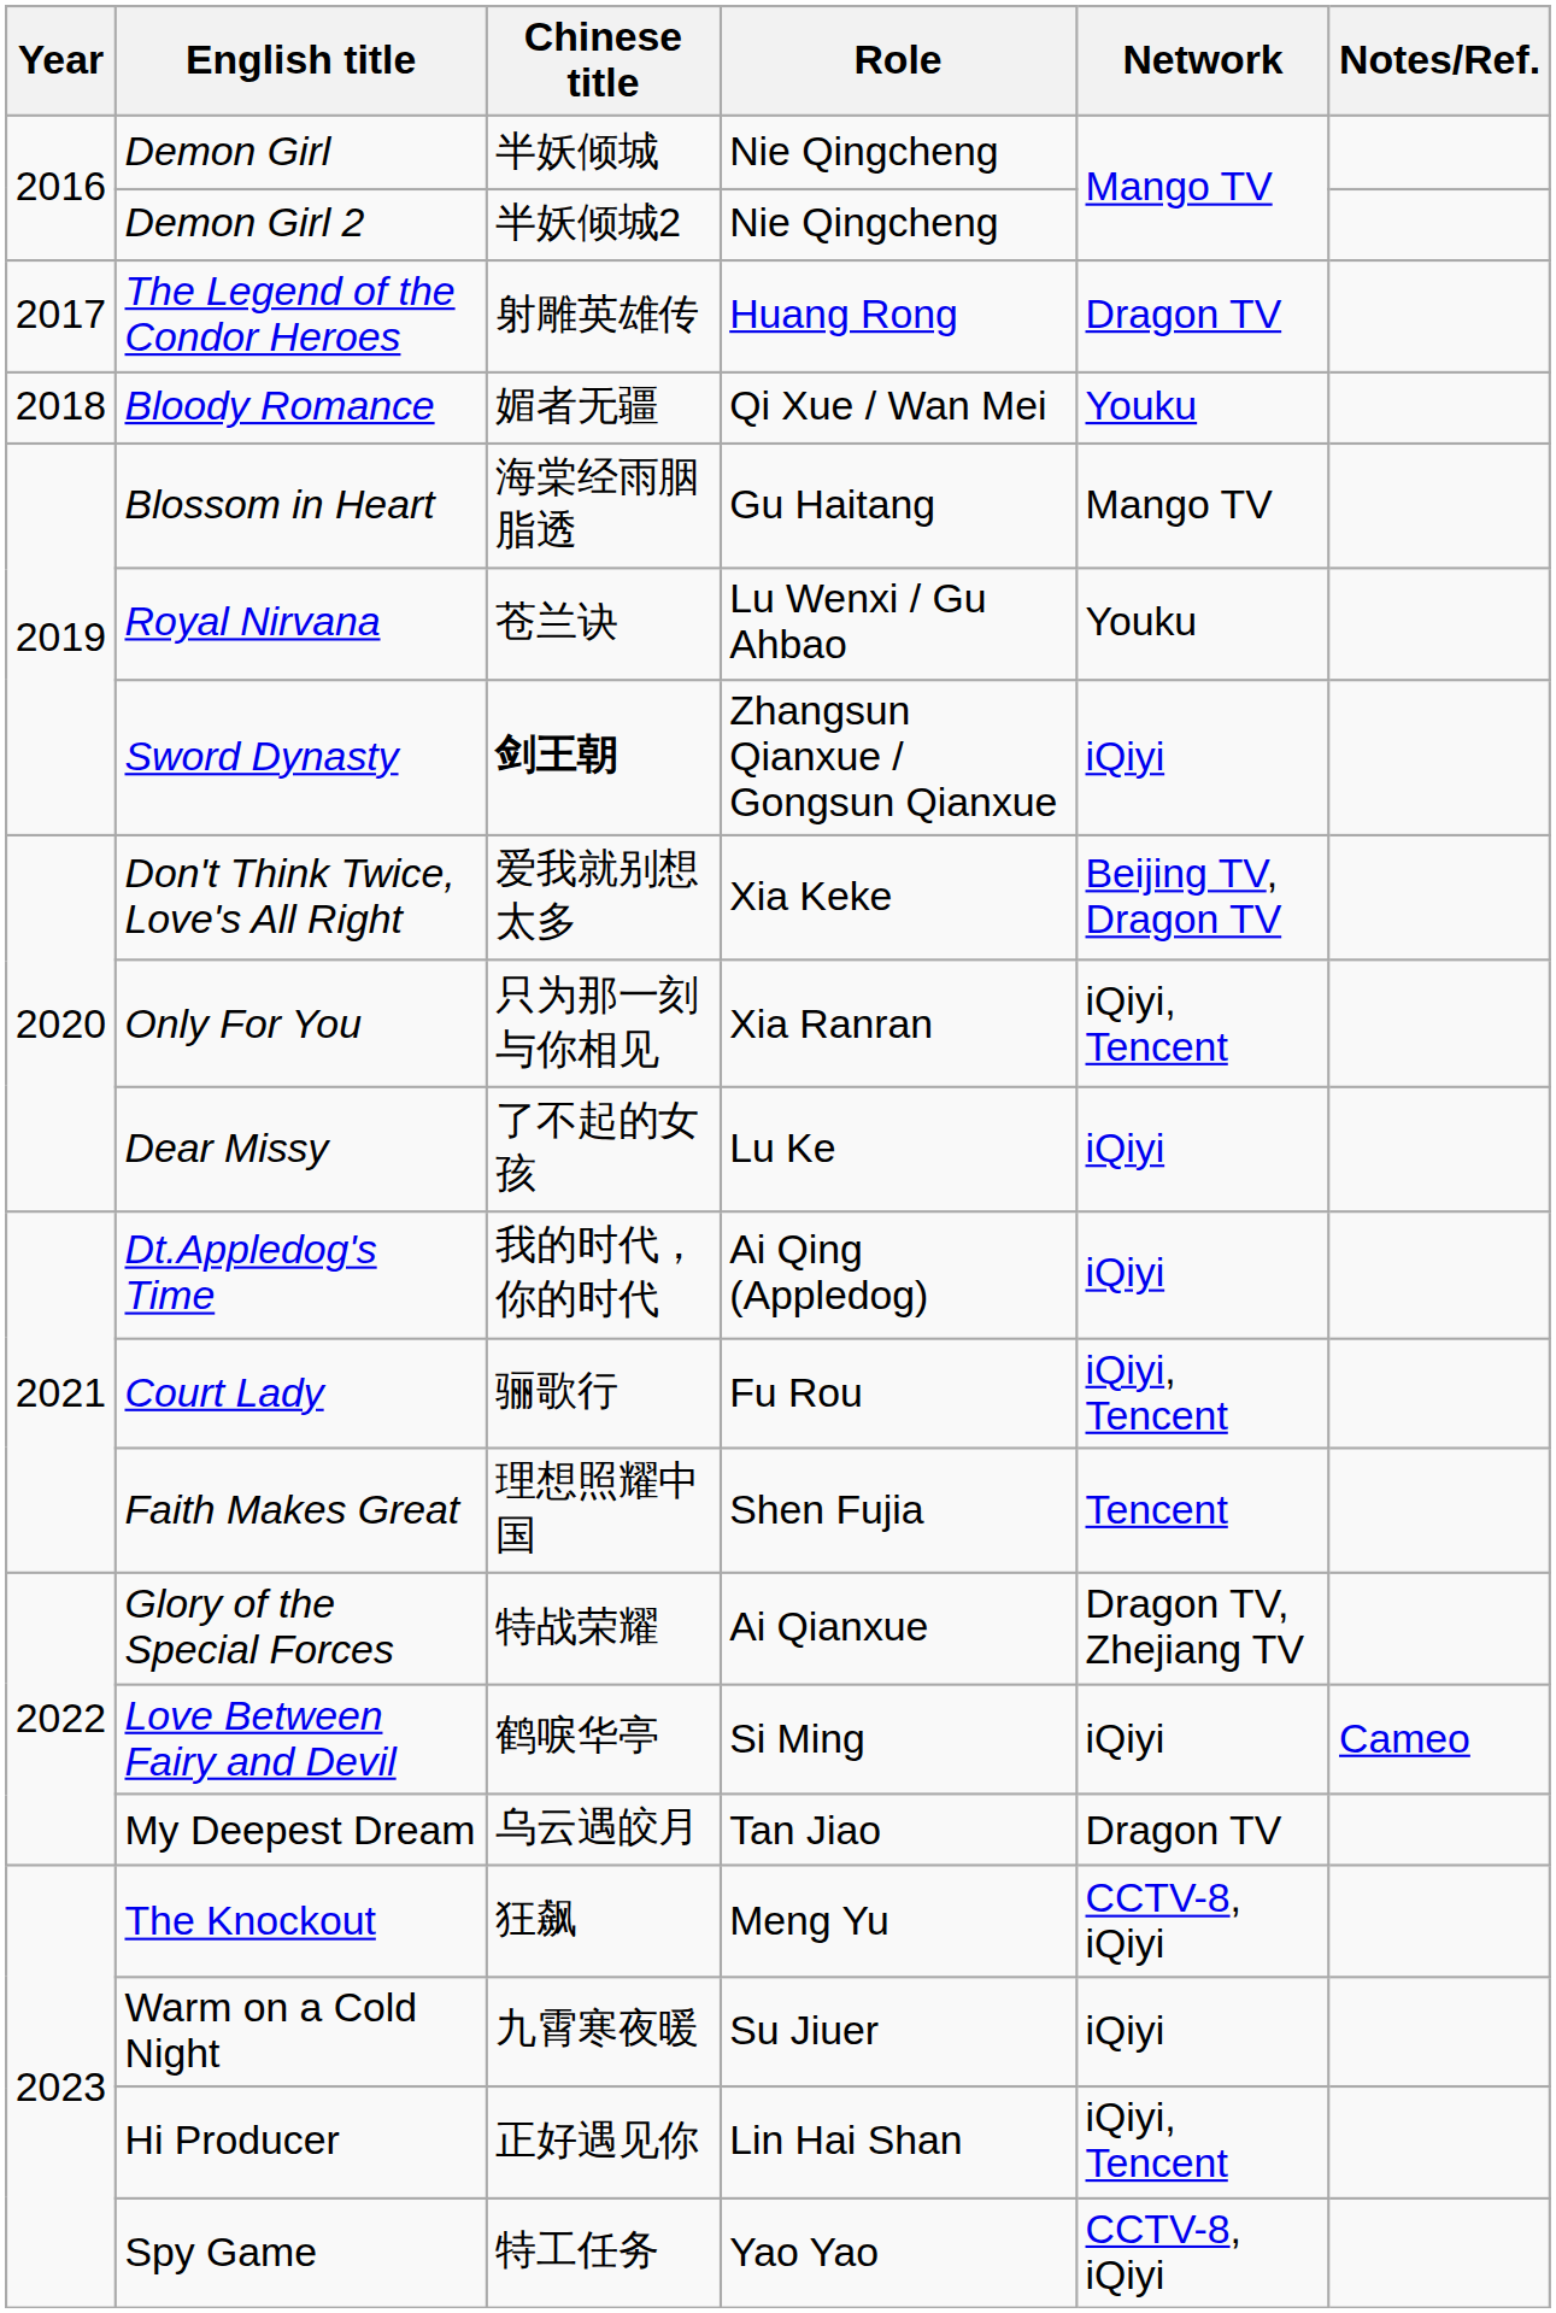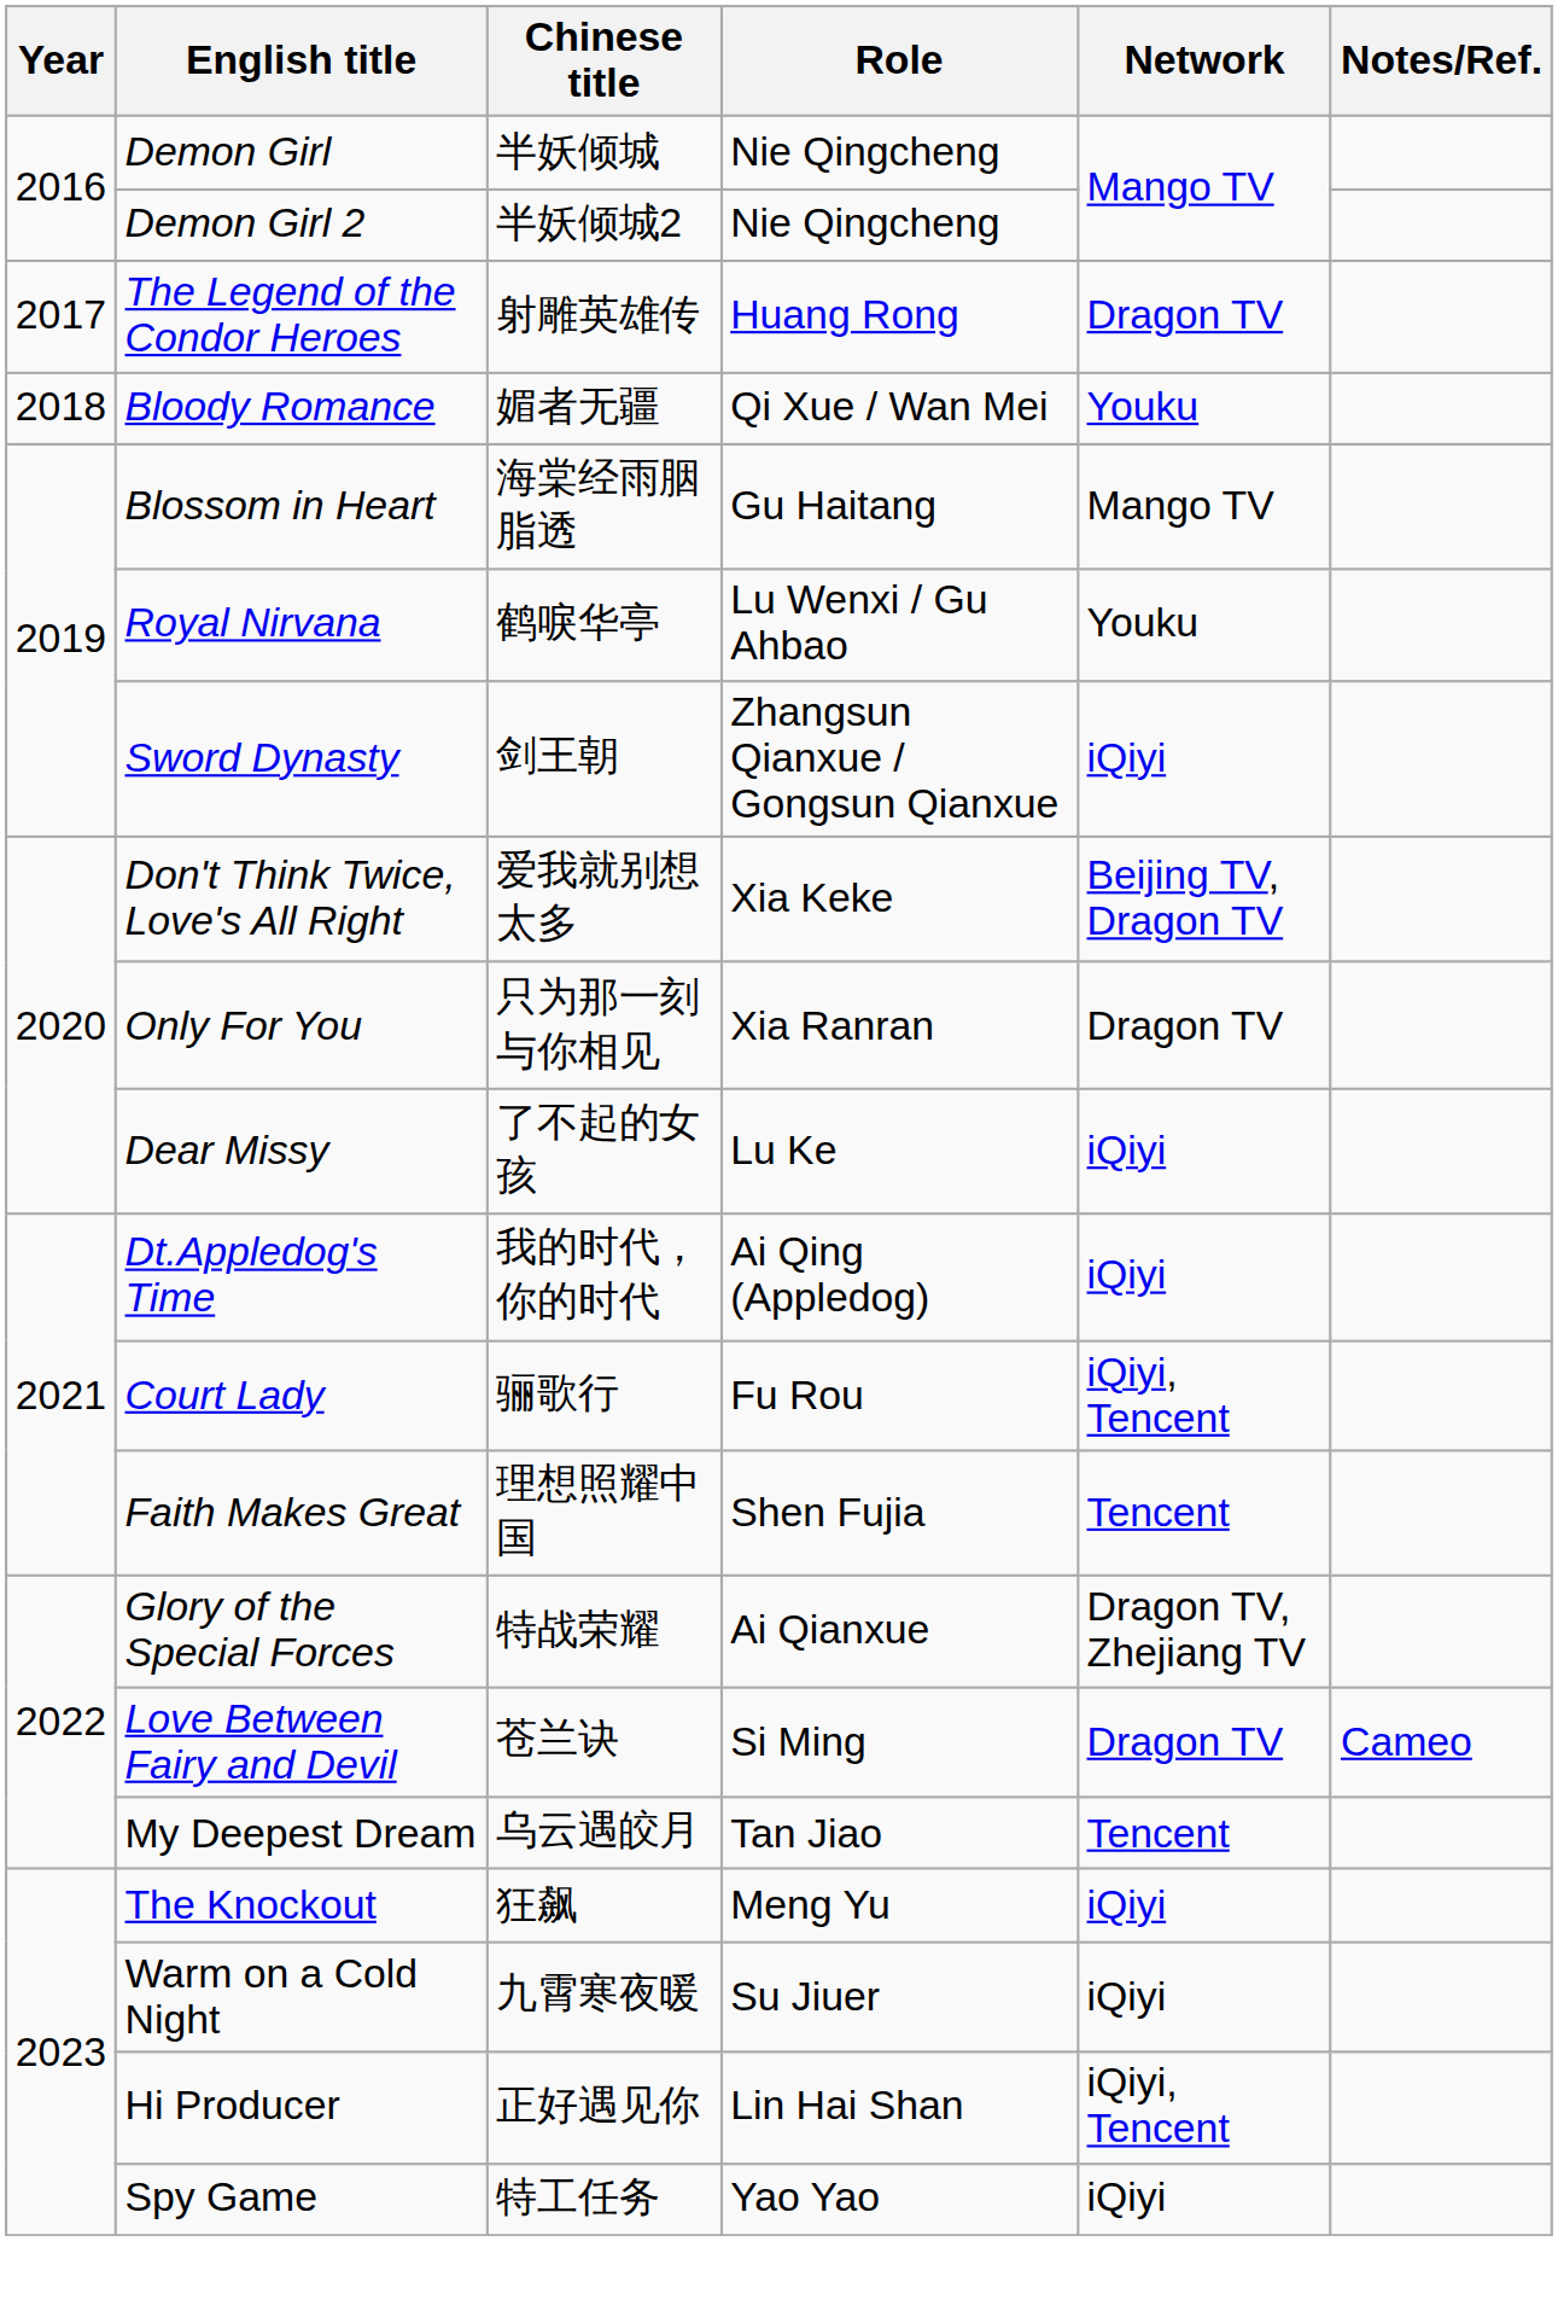 <table class="wikitable sortable">
 <tr>
 <th>Year</th>
 <th>English title</th>
 <th>Chinese title</th>
 <th>Role</th>
 <th>Network</th>
 <th class="unsortable">Notes/Ref.</th>
 </tr>
 <tr>
 <td rowspan=2>2016</td>
 <td><em>Demon Girl</em></td>
 <td>半妖倾城</td>
 <td>Nie Qingcheng</td>
 <td rowspan=2><a href='#'>Mango TV</a></td>
 <td></td>
 </tr>
 <tr>
 <td><em>Demon Girl 2</em></td>
 <td>半妖倾城2</td>
 <td>Nie Qingcheng</td>
 <td></td>
 </tr>
 <tr>
 <td>2017</td>
 <td><em><a href='#'>The Legend of the Condor Heroes</a></em></td>
 <td>射雕英雄传</td>
 <td><a href='#'>Huang Rong</a></td>
 <td><a href='#'>Dragon TV</a></td>
 <td></td>
 </tr>
 <tr>
 <td>2018</td>
 <td><em><a href='#'>Bloody Romance</a></em></td>
 <td>媚者无疆</td>
 <td>Qi Xue / Wan Mei</td>
 <td><a href='#'>Youku</a></td>
 <td></td>
 </tr>
 <tr>
 <td rowspan=3>2019</td>
 <td><em>Blossom in Heart</em></td>
 <td>海棠经雨胭脂透</td>
 <td>Gu Haitang</td>
 <td>Mango TV</td>
 <td></td>
 </tr>
 <tr>
 <td><em><a href='#'>Royal Nirvana</a></em></td>
-<td>苍兰诀</td>
+<td>鹤唳华亭</td>
 <td>Lu Wenxi / Gu Ahbao</td>
 <td>Youku</td>
 <td></td>
 </tr>
 <tr>
 <td><em><a href='#'>Sword Dynasty</a></em></td>
-<td><strong>剑王朝</strong></td>
+<td>剑王朝</td>
 <td>Zhangsun Qianxue / Gongsun Qianxue</td>
 <td><a href='#'>iQiyi</a></td>
 <td></td>
 </tr>
 <tr>
 <td rowspan=3>2020</td>
 <td><em>Don't Think Twice, Love's All Right</em></td>
 <td>爱我就别想太多</td>
 <td>Xia Keke</td>
 <td><a href='#'>Beijing TV</a>, <a href='#'>Dragon TV</a></td>
 <td></td>
 </tr>
 <tr>
 <td><em>Only For You</em></td>
 <td>只为那一刻与你相见</td>
 <td>Xia Ranran</td>
-<td>iQiyi, <a href='#'>Tencent</a></td>
+<td>Dragon TV</td>
 <td></td>
 </tr>
 <tr>
 <td><em>Dear Missy</em></td>
 <td>了不起的女孩</td>
 <td>Lu Ke</td>
 <td><a href='#'>iQiyi</a></td>
 <td></td>
 </tr>
 <tr>
 <td rowspan="3">2021</td>
 <td><em><a href='#'>Dt.Appledog's Time</a></em></td>
 <td>我的时代，你的时代</td>
 <td>Ai Qing (Appledog)</td>
 <td><a href='#'>iQiyi</a></td>
 <td></td>
 </tr>
 <tr>
 <td><em><a href='#'>Court Lady</a></em></td>
 <td>骊歌行</td>
 <td>Fu Rou</td>
 <td><a href='#'>iQiyi</a>, <a href='#'>Tencent</a></td>
 <td></td>
 </tr>
 <tr>
 <td><em>Faith Makes Great</em></td>
 <td>理想照耀中国</td>
 <td>Shen Fujia</td>
 <td><a href='#'>Tencent</a></td>
 <td></td>
 </tr>
 <tr>
 <td rowspan="3">2022</td>
 <td><em>Glory of the Special Forces</em></td>
 <td>特战荣耀</td>
 <td>Ai Qianxue</td>
 <td>Dragon TV, Zhejiang TV</td>
 <td></td>
 </tr>
 <tr>
 <td><em><a href='#'>Love Between Fairy and Devil</a></td>
-<td>鹤唳华亭</td>
+<td>苍兰诀</td>
 <td>Si Ming</td>
-<td>iQiyi</td>
+<td><a href='#'>Dragon TV</a></td>
 <td><a href='#'>Cameo</a></td>
 </tr>
 <tr>
 <td></em>My Deepest Dream<em></td>
 <td>乌云遇皎月</td>
 <td>Tan Jiao</td>
-<td>Dragon TV</td>
+<td><a href='#'>Tencent</a></td>
 <td></td>
 </tr>
 <tr>
 <td rowspan="4">2023</td>
 <td></em><a href='#'>The Knockout</a><em></td>
 <td>狂飙</td>
 <td>Meng Yu</td>
-<td><a href='#'>CCTV-8</a>, iQiyi</td>
+<td><a href='#'>iQiyi</a></td>
 <td></td>
 </tr>
 <tr>
 <td></em>Warm on a Cold Night<em></td>
 <td>九霄寒夜暖</td>
 <td>Su Jiuer</td>
 <td>iQiyi</td>
 <td></td>
 </tr>
 <tr>
 <td></em>Hi Producer<em></td>
 <td>正好遇见你</td>
 <td>Lin Hai Shan</td>
 <td>iQiyi, <a href='#'>Tencent</a></td>
 <td></td>
 </tr>
 <tr>
 <td></em>Spy Game<em></td>
 <td>特工任务</td>
 <td>Yao Yao</td>
-<td><a href='#'>CCTV-8</a>, iQiyi</td>
+<td>iQiyi</td>
 <td></td>
 </tr>
 </table>
